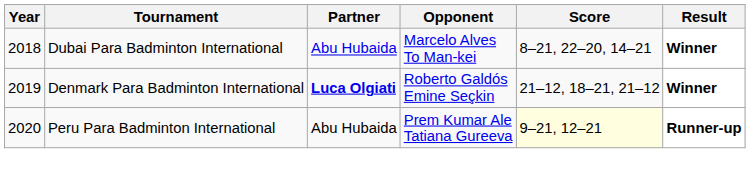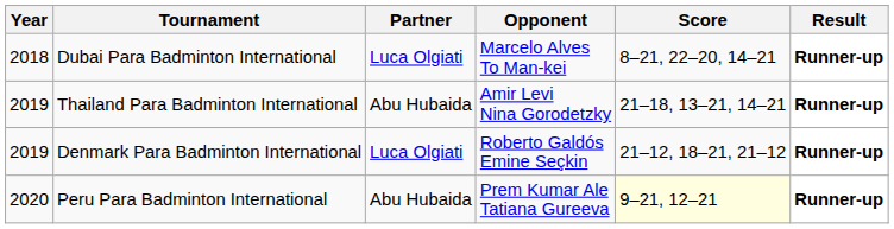 <table class="sortable wikitable" style="font-size: 90%;">
 <tr>
 <th>Year</th>
 <th>Tournament</th>
 <th>Partner</th>
 <th>Opponent</th>
 <th>Score</th>
 <th>Result</th>
 </tr>
 <tr>
 <td align="center">2018</td>
 <td align="left">Dubai Para Badminton International</td>
-<td> <a href='#'>Abu Hubaida</a></td>
+<td> <a href='#'>Luca Olgiati</a></td>
 <td align="left"> <a href='#'>Marcelo Alves</a><br> <a href='#'>To Man-kei</a></td>
 <td align="left">8–21, 22–20, 14–21</td>
-<td style="text-align:left; background:white"> <strong>Winner</strong></td>
+<td style="text-align:left; background:white"> <strong>Runner-up</strong></td>
+</tr>
+<tr>
+<td align="center">2019</td>
+<td align="left">Thailand Para Badminton International</td>
+<td> Abu Hubaida</td>
+<td align="left"> <a href='#'>Amir Levi</a><br> <a href='#'>Nina Gorodetzky</a></td>
+<td align="left">21–18, 13–21, 14–21</td>
+<td style="text-align:left; background:white"> <strong>Runner-up</strong></td>
 </tr>
 <tr>
 <td align="center">2019</td>
 <td align="left">Denmark Para Badminton International</td>
-<td><strong> <a href='#'>Luca Olgiati</a></strong></td>
+<td> <a href='#'>Luca Olgiati</a></td>
 <td align="left"> <a href='#'>Roberto Galdós</a><br> <a href='#'>Emine Seçkin</a></td>
 <td align="left">21–12, 18–21, 21–12</td>
-<td style="text-align:left; background:white"> <strong>Winner</strong></td>
+<td style="text-align:left; background:white"> <strong>Runner-up</strong></td>
 </tr>
 <tr>
 <td align="center">2020</td>
 <td align="left">Peru Para Badminton International</td>
 <td> Abu Hubaida</td>
 <td align="left"> <a href='#'>Prem Kumar Ale</a><br> <a href='#'>Tatiana Gureeva</a></td>
 <td align="left" style="background: lightyellow;">9–21, 12–21</td>
 <td style="text-align:left; background:white"> <strong>Runner-up</strong></td>
 </tr>
 </table>
